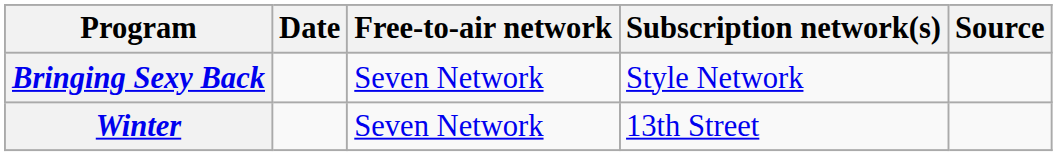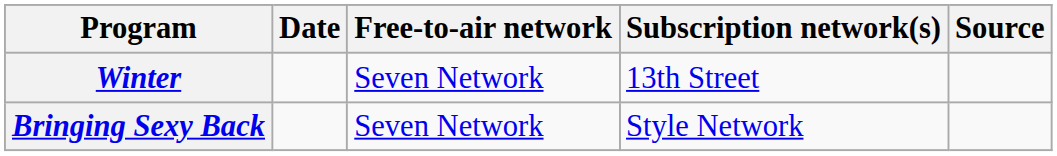 <table class="wikitable plainrowheaders sortable" style="text-align:left">
 <tr>
 <th scope="col">Program</th>
 <th scope="col">Date</th>
 <th scope="col">Free-to-air network</th>
 <th scope="col">Subscription network(s)</th>
 <th scope="col" class="unsortable">Source</th>
 </tr>
 <tr>
+<th scope="row"><em><a href='#'>Winter</a></em></th>
+<td></td>
+<td><a href='#'>Seven Network</a></td>
+<td><a href='#'>13th Street</a></td>
+<td><br></td>
+</tr>
+<tr>
 <th scope="row"><em><a href='#'>Bringing Sexy Back</a></em></th>
 <td></td>
 <td><a href='#'>Seven Network</a></td>
 <td><a href='#'>Style Network</a></td>
 <td><br></td>
 </tr>
-<tr>
-<th scope="row"><em><a href='#'>Winter</a></em></th>
-<td></td>
-<td><a href='#'>Seven Network</a></td>
-<td><a href='#'>13th Street</a></td>
-<td><br></td>
-</tr>
 </table>
